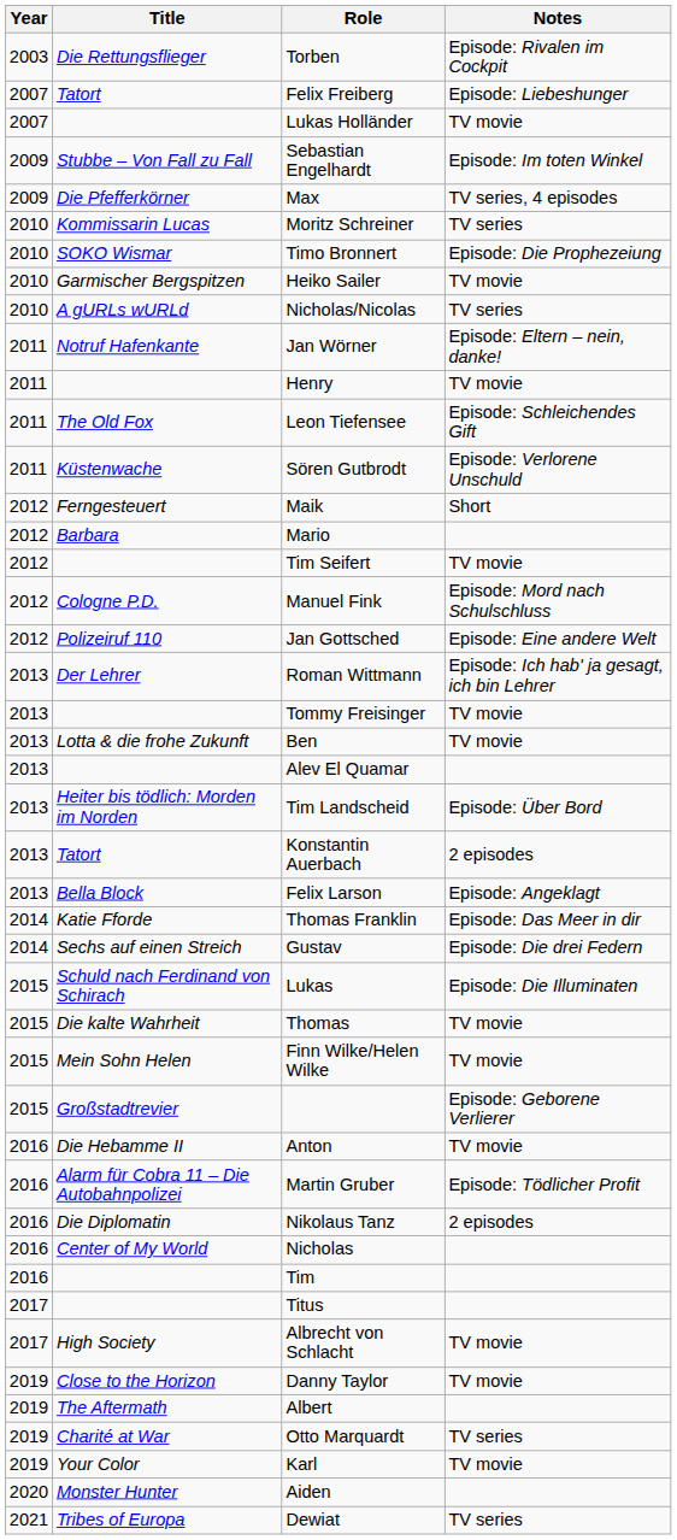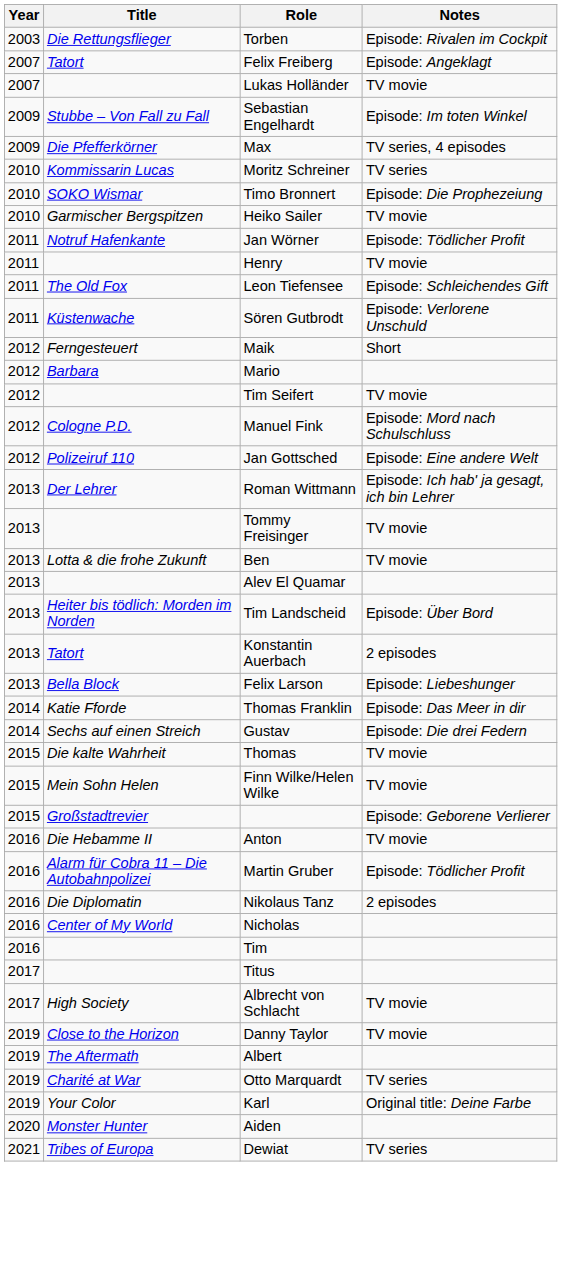 <table class="wikitable sortable">
 <tr>
 <th>Year</th>
 <th>Title</th>
 <th>Role</th>
 <th class="unsortable">Notes</th>
 </tr>
 <tr>
 <td>2003</td>
 <td><em><a href='#'>Die Rettungsflieger</a></em></td>
 <td>Torben</td>
 <td>Episode: <em>Rivalen im Cockpit</em></td>
 </tr>
 <tr>
 <td>2007</td>
 <td><em><a href='#'>Tatort</a></em></td>
 <td>Felix Freiberg</td>
-<td>Episode: <em>Liebeshunger</em></td>
+<td>Episode: <em>Angeklagt</em></td>
 </tr>
 <tr>
 <td>2007</td>
 <td><em></em></td>
 <td>Lukas Holländer</td>
 <td>TV movie</td>
 </tr>
 <tr>
 <td>2009</td>
 <td><em><a href='#'>Stubbe – Von Fall zu Fall</a></em></td>
 <td>Sebastian Engelhardt</td>
 <td>Episode: <em>Im toten Winkel</em></td>
 </tr>
 <tr>
 <td>2009</td>
 <td><em><a href='#'>Die Pfefferkörner</a></em></td>
 <td>Max</td>
 <td>TV series, 4 episodes</td>
 </tr>
 <tr>
 <td>2010</td>
 <td><em><a href='#'>Kommissarin Lucas</a></em></td>
 <td>Moritz Schreiner</td>
 <td>TV series</td>
 </tr>
 <tr>
 <td>2010</td>
 <td><em><a href='#'>SOKO Wismar</a></em></td>
 <td>Timo Bronnert</td>
 <td>Episode: <em>Die Prophezeiung</em></td>
 </tr>
 <tr>
 <td>2010</td>
 <td><em>Garmischer Bergspitzen</em></td>
 <td>Heiko Sailer</td>
 <td>TV movie</td>
 </tr>
 <tr>
-<td>2010</td>
-<td><em><a href='#'>A gURLs wURLd</a></em></td>
-<td>Nicholas/Nicolas</td>
-<td>TV series</td>
-</tr>
-<tr>
 <td>2011</td>
 <td><em><a href='#'>Notruf Hafenkante</a></em></td>
 <td>Jan Wörner</td>
-<td>Episode: <em>Eltern – nein, danke!</em></td>
+<td>Episode: <em>Tödlicher Profit</em></td>
 </tr>
 <tr>
 <td>2011</td>
 <td><em></em></td>
 <td>Henry</td>
 <td>TV movie</td>
 </tr>
 <tr>
 <td>2011</td>
 <td><em><a href='#'>The Old Fox</a></em></td>
 <td>Leon Tiefensee</td>
 <td>Episode: <em>Schleichendes Gift</em></td>
 </tr>
 <tr>
 <td>2011</td>
 <td><em><a href='#'>Küstenwache</a></em></td>
 <td>Sören Gutbrodt</td>
 <td>Episode: <em>Verlorene Unschuld</em></td>
 </tr>
 <tr>
 <td>2012</td>
 <td><em>Ferngesteuert</em></td>
 <td>Maik</td>
 <td>Short</td>
 </tr>
 <tr>
 <td>2012</td>
 <td><em><a href='#'>Barbara</a></em></td>
 <td>Mario</td>
 <td></td>
 </tr>
 <tr>
 <td>2012</td>
 <td><em></em></td>
 <td>Tim Seifert</td>
 <td>TV movie</td>
 </tr>
 <tr>
 <td>2012</td>
 <td><em><a href='#'>Cologne P.D.</a></em></td>
 <td>Manuel Fink</td>
 <td>Episode: <em>Mord nach Schulschluss</em></td>
 </tr>
 <tr>
 <td>2012</td>
 <td><em><a href='#'>Polizeiruf 110</a></em></td>
 <td>Jan Gottsched</td>
 <td>Episode: <em>Eine andere Welt</em></td>
 </tr>
 <tr>
 <td>2013</td>
 <td><em><a href='#'>Der Lehrer</a></em></td>
 <td>Roman Wittmann</td>
 <td>Episode: <em>Ich hab' ja gesagt, ich bin Lehrer</em></td>
 </tr>
 <tr>
 <td>2013</td>
 <td><em></em></td>
 <td>Tommy Freisinger</td>
 <td>TV movie</td>
 </tr>
 <tr>
 <td>2013</td>
 <td><em>Lotta & die frohe Zukunft</em></td>
 <td>Ben</td>
 <td>TV movie</td>
 </tr>
 <tr>
 <td>2013</td>
 <td><em></em></td>
 <td>Alev El Quamar</td>
 <td></td>
 </tr>
 <tr>
 <td>2013</td>
 <td><em><a href='#'>Heiter bis tödlich: Morden im Norden</a></em></td>
 <td>Tim Landscheid</td>
 <td>Episode: <em>Über Bord</em></td>
 </tr>
 <tr>
 <td>2013</td>
 <td><em><a href='#'>Tatort</a></em></td>
 <td>Konstantin Auerbach</td>
 <td>2 episodes</td>
 </tr>
 <tr>
 <td>2013</td>
 <td><em><a href='#'>Bella Block</a></em></td>
 <td>Felix Larson</td>
-<td>Episode: <em>Angeklagt</em></td>
+<td>Episode: <em>Liebeshunger</em></td>
 </tr>
 <tr>
 <td>2014</td>
 <td><em>Katie Fforde</em></td>
 <td>Thomas Franklin</td>
 <td>Episode: <em>Das Meer in dir</em></td>
 </tr>
 <tr>
 <td>2014</td>
 <td><em>Sechs auf einen Streich</em></td>
 <td>Gustav</td>
 <td>Episode: <em>Die drei Federn</em></td>
-</tr>
-<tr>
-<td>2015</td>
-<td><em><a href='#'>Schuld nach Ferdinand von Schirach</a></em></td>
-<td>Lukas</td>
-<td>Episode: <em>Die Illuminaten</em></td>
 </tr>
 <tr>
 <td>2015</td>
 <td><em>Die kalte Wahrheit</em></td>
 <td>Thomas</td>
 <td>TV movie</td>
 </tr>
 <tr>
 <td>2015</td>
 <td><em>Mein Sohn Helen</em></td>
 <td>Finn Wilke/Helen Wilke</td>
 <td>TV movie</td>
 </tr>
 <tr>
 <td>2015</td>
 <td><em><a href='#'>Großstadtrevier</a></em></td>
 <td></td>
 <td>Episode: <em>Geborene Verlierer</em></td>
 </tr>
 <tr>
 <td>2016</td>
 <td><em>Die Hebamme II</em></td>
 <td>Anton</td>
 <td>TV movie</td>
 </tr>
 <tr>
 <td>2016</td>
 <td><em><a href='#'>Alarm für Cobra 11 – Die Autobahnpolizei</a></em></td>
 <td>Martin Gruber</td>
 <td>Episode: <em>Tödlicher Profit</em></td>
 </tr>
 <tr>
 <td>2016</td>
 <td><em>Die Diplomatin</em></td>
 <td>Nikolaus Tanz</td>
 <td>2 episodes</td>
 </tr>
 <tr>
 <td>2016</td>
 <td><em><a href='#'>Center of My World</a></em></td>
 <td>Nicholas</td>
 <td></td>
 </tr>
 <tr>
 <td>2016</td>
 <td><em></em></td>
 <td>Tim</td>
 <td></td>
 </tr>
 <tr>
 <td>2017</td>
 <td><em></em></td>
 <td>Titus</td>
 <td></td>
 </tr>
 <tr>
 <td>2017</td>
 <td><em>High Society</em></td>
 <td>Albrecht von Schlacht</td>
 <td>TV movie</td>
 </tr>
 <tr>
 <td>2019</td>
 <td><em><a href='#'>Close to the Horizon</a></em></td>
 <td>Danny Taylor</td>
 <td>TV movie</td>
 </tr>
 <tr>
 <td>2019</td>
 <td><em><a href='#'>The Aftermath</a></em></td>
 <td>Albert</td>
 <td></td>
 </tr>
 <tr>
 <td>2019</td>
 <td><em><a href='#'>Charité at War</a></em></td>
 <td>Otto Marquardt</td>
 <td>TV series</td>
 </tr>
 <tr>
 <td>2019</td>
 <td><em>Your Color</em></td>
 <td>Karl</td>
-<td>TV movie</td>
+<td>Original title: <em>Deine Farbe</em></td>
 </tr>
 <tr>
 <td>2020</td>
 <td><em><a href='#'>Monster Hunter</a></em></td>
 <td>Aiden</td>
 <td></td>
 </tr>
 <tr>
 <td>2021</td>
 <td><em><a href='#'>Tribes of Europa</a></em></td>
 <td>Dewiat</td>
 <td>TV series</td>
 </tr>
 </table>
